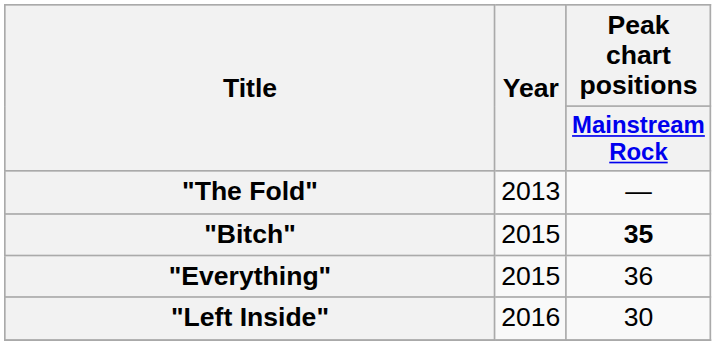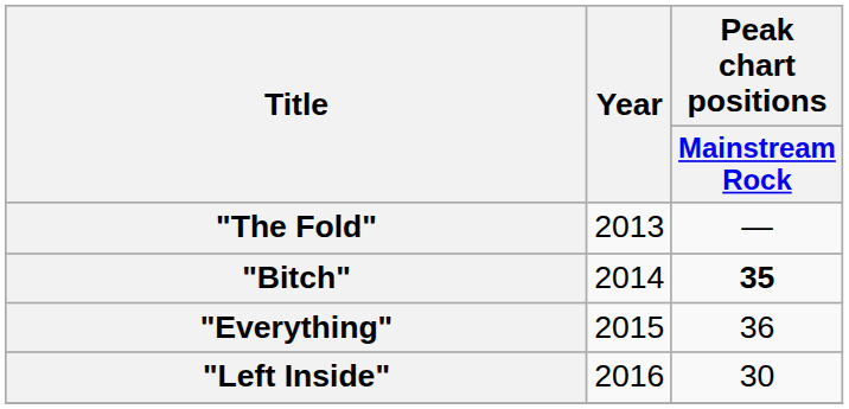 <table class="wikitable plainrowheaders" style="text-align:center;">
 <tr>
 <th scope="col" rowspan="2" style="width:18em;">Title</th>
 <th scope="col" rowspan="2">Year</th>
 <th scope="col">Peak chart positions</th>
 </tr>
 <tr>
 <th scope="col" style="width:3em;font-size:90%;"><a href='#'>Mainstream Rock</a><br></th>
 </tr>
 <tr>
 <th scope="row">"The Fold"</th>
 <td>2013</td>
 <td>—</td>
 </tr>
 <tr>
 <th scope="row">"Bitch"</th>
-<td>2015</td>
+<td>2014</td>
 <td><strong>35</strong></td>
 </tr>
 <tr>
 <th scope="row">"Everything"</th>
 <td>2015</td>
 <td>36</td>
 </tr>
 <tr>
 <th scope="row">"Left Inside"</th>
 <td rowspan="1">2016</td>
 <td>30</td>
 </tr>
 <tr>
 </tr>
 </table>
